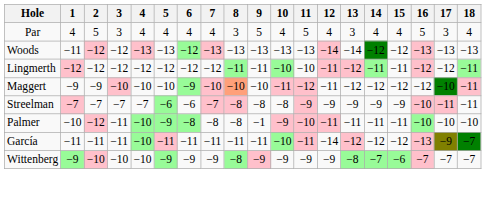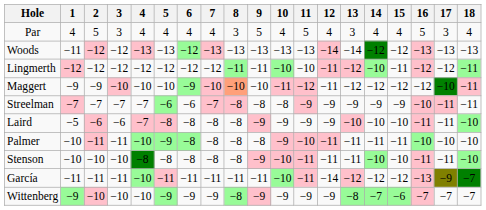 <table class="wikitable" style="text-align:center">
 <tr>
 <th>Hole</th>
 <th> 1 </th>
 <th> 2 </th>
 <th> 3 </th>
 <th> 4 </th>
 <th> 5 </th>
 <th> 6 </th>
 <th> 7 </th>
 <th> 8 </th>
 <th> 9 </th>
 <th>10</th>
 <th>11</th>
 <th>12</th>
 <th>13</th>
 <th>14</th>
 <th>15</th>
 <th>16</th>
 <th>17</th>
 <th>18</th>
 </tr>
 <tr>
 <td>Par</td>
 <td>4</td>
 <td>5</td>
 <td>3</td>
 <td>4</td>
 <td>4</td>
 <td>4</td>
 <td>4</td>
 <td>3</td>
 <td>5</td>
 <td>4</td>
 <td>5</td>
 <td>4</td>
 <td>3</td>
 <td>4</td>
 <td>4</td>
 <td>5</td>
 <td>3</td>
 <td>4</td>
 </tr>
 <tr>
 <td align=left> Woods</td>
 <td>−11</td>
 <td style="background: Pink;">−12</td>
 <td>−12</td>
 <td style="background: Pink;">−13</td>
 <td>−13</td>
 <td style="background: PaleGreen;">−12</td>
 <td style="background: Pink;">−13</td>
 <td>−13</td>
 <td>−13</td>
 <td>−13</td>
 <td>−13</td>
 <td style="background: Pink;">−14</td>
 <td>−14</td>
 <td style="background: Green;">−12</td>
 <td>−12</td>
 <td style="background: Pink;">−13</td>
 <td>−13</td>
 <td>−13</td>
 </tr>
 <tr>
 <td align=left> Lingmerth</td>
 <td style="background: Pink;">−12</td>
 <td>−12</td>
 <td>−12</td>
 <td>−12</td>
 <td>−12</td>
 <td>−12</td>
 <td>−12</td>
 <td style="background: PaleGreen;">−11</td>
 <td>−11</td>
 <td style="background: PaleGreen;">−10</td>
 <td>−10</td>
 <td style="background: Pink;">−11</td>
 <td style="background: Pink;">−12</td>
-<td style="background: PaleGreen;">−11</td>
+<td style="background: PaleGreen;">−10</td>
 <td>−11</td>
 <td style="background: Pink;">−12</td>
 <td>−12</td>
 <td style="background: PaleGreen;">−11</td>
 </tr>
 <tr>
 <td align=left> Maggert</td>
 <td>−9</td>
 <td>−9</td>
 <td style="background: Pink;">−10</td>
 <td>−10</td>
 <td>−10</td>
 <td style="background: PaleGreen;">−9</td>
 <td style="background: Pink;">−10</td>
 <td style="background: lightsalmon;">−10</td>
 <td>−10</td>
 <td style="background: Pink;">−11</td>
 <td style="background: Pink;">−12</td>
 <td>−11</td>
 <td>−12</td>
 <td>−12</td>
 <td>−12</td>
 <td>−12</td>
 <td style="background: Green;">−10</td>
 <td style="background: Pink;">−11</td>
 </tr>
 <tr>
 <td align=left> Streelman</td>
 <td style="background: Pink;">−7</td>
 <td>−7</td>
 <td>−7</td>
 <td>−7</td>
 <td style="background: PaleGreen;">−6</td>
 <td>−6</td>
 <td style="background: Pink;">−7</td>
 <td style="background: Pink;">−8</td>
 <td>−8</td>
 <td>−8</td>
 <td style="background: Pink;">−9</td>
 <td>−9</td>
 <td>−9</td>
 <td>−9</td>
 <td>−9</td>
 <td style="background: Pink;">−10</td>
 <td style="background: Pink;">−11</td>
 <td>−11</td>
 </tr>
 <tr>
+<td align=left> Laird</td>
+<td>−5</td>
+<td style="background: Pink;">−6</td>
+<td>−6</td>
+<td style="background: Pink;">−7</td>
+<td style="background: Pink;">−8</td>
+<td>−8</td>
+<td>−8</td>
+<td>−8</td>
+<td style="background: Pink;">−9</td>
+<td>−9</td>
+<td>−9</td>
+<td>−9</td>
+<td style="background: Pink;">−10</td>
+<td>−10</td>
+<td>−10</td>
+<td style="background: Pink;">−11</td>
+<td>−11</td>
+<td style="background: PaleGreen;">−10</td>
+</tr>
+<tr>
 <td align=left> Palmer</td>
 <td>−10</td>
-<td style="background: Pink;">−12</td>
+<td style="background: Pink;">−11</td>
 <td>−11</td>
 <td style="background: PaleGreen;">−10</td>
 <td style="background: PaleGreen;">−9</td>
 <td style="background: PaleGreen;">−8</td>
 <td>−8</td>
 <td>−8</td>
-<td>−1</td>
+<td>−8</td>
 <td style="background: Pink;">−9</td>
 <td style="background: Pink;">−10</td>
 <td style="background: Pink;">−11</td>
 <td>−11</td>
 <td>−11</td>
 <td>−11</td>
 <td style="background: PaleGreen;">−10</td>
 <td>−10</td>
 <td>−10</td>
+</tr>
+<tr>
+<td align=left> Stenson</td>
+<td>−10</td>
+<td>−10</td>
+<td>−10</td>
+<td style="background: Green;">−8</td>
+<td>−8</td>
+<td>−8</td>
+<td>−8</td>
+<td>−8</td>
+<td style="background: Pink;">−9</td>
+<td style="background: Pink;">−10</td>
+<td style="background: Pink;">−11</td>
+<td>−11</td>
+<td>−11</td>
+<td style="background: PaleGreen;">−10</td>
+<td>−10</td>
+<td style="background: Pink;">−11</td>
+<td>−11</td>
+<td style="background: PaleGreen;">−10</td>
 </tr>
 <tr>
 <td align=left> García</td>
 <td>−11</td>
 <td>−11</td>
 <td>−11</td>
 <td style="background: PaleGreen;">−10</td>
 <td style="background: Pink;">−11</td>
 <td>−11</td>
 <td>−11</td>
 <td>−11</td>
 <td>−11</td>
 <td style="background: PaleGreen;">−10</td>
 <td style="background: Pink;">−11</td>
 <td>−14</td>
 <td style="background: Pink;">−12</td>
 <td>−12</td>
 <td>−12</td>
 <td style="background: Pink;">−13</td>
 <td style="background: Olive;">−9</td>
 <td style="background: Green;">−7</td>
 </tr>
 <tr>
 <td align=left> Wittenberg</td>
 <td style="background: PaleGreen;">−9</td>
 <td style="background: Pink;">−10</td>
 <td>−10</td>
 <td>−10</td>
 <td style="background: PaleGreen;">−9</td>
 <td>−9</td>
 <td>−9</td>
 <td style="background: PaleGreen;">−8</td>
 <td style="background: Pink;">−9</td>
 <td>−9</td>
 <td>−9</td>
 <td>−9</td>
 <td style="background: PaleGreen;">−8</td>
 <td style="background: PaleGreen;">−7</td>
 <td style="background: PaleGreen;">−6</td>
 <td style="background: Pink;">−7</td>
 <td>−7</td>
 <td>−7</td>
 </tr>
 </table>
